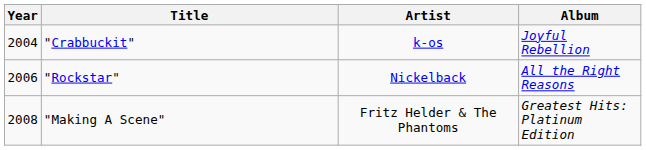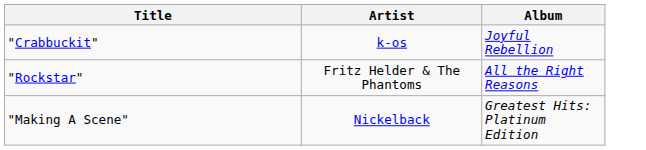 <table class="wikitable">
 <tr>
-<th width=10>Year</th>
 <th width=300>Title</th>
 <th width=180>Artist</th>
 <th width=120>Album</th>
 </tr>
 <tr>
-<td>2004</td>
 <td>"<a href='#'>Crabbuckit</a>"</td>
 <td align=center><a href='#'>k-os</a></td>
 <td><em><a href='#'>Joyful Rebellion</a></em></td>
 </tr>
 <tr>
-<td>2006</td>
 <td>"<a href='#'>Rockstar</a>"</td>
-<td align=center><a href='#'>Nickelback</a></td>
+<td align=center>Fritz Helder & The Phantoms</td>
 <td><em><a href='#'>All the Right Reasons</a></em></td>
 </tr>
 <tr>
-<td>2008</td>
 <td>"Making A Scene"</td>
-<td align=center>Fritz Helder & The Phantoms</td>
+<td align=center><a href='#'>Nickelback</a></td>
 <td><em>Greatest Hits: Platinum Edition</em></td>
 </tr>
 </table>
